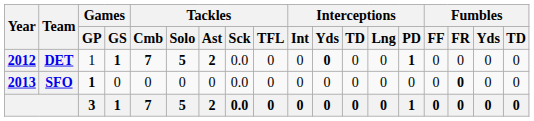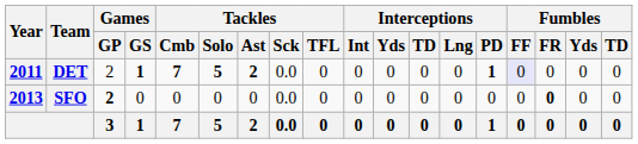 <table class="wikitable" style="text-align:center">
 <tr>
 <th rowspan="2">Year</th>
 <th rowspan="2">Team</th>
 <th colspan="2">Games</th>
 <th colspan="5">Tackles</th>
 <th colspan="5">Interceptions</th>
 <th colspan="4">Fumbles</th>
 </tr>
 <tr>
 <th>GP</th>
 <th>GS</th>
 <th>Cmb</th>
 <th>Solo</th>
 <th>Ast</th>
 <th>Sck</th>
 <th>TFL</th>
 <th>Int</th>
 <th>Yds</th>
 <th>TD</th>
 <th>Lng</th>
 <th>PD</th>
 <th>FF</th>
 <th>FR</th>
 <th>Yds</th>
 <th>TD</th>
 </tr>
 <tr>
-<th><a href='#'>2012</a></th>
+<th><a href='#'>2011</a></th>
 <th><a href='#'>DET</a></th>
-<td>1</td>
+<td>2</td>
 <td><strong>1</strong></td>
 <td><strong>7</strong></td>
 <td><strong>5</strong></td>
 <td><strong>2</strong></td>
 <td>0.0</td>
 <td>0</td>
 <td>0</td>
-<td><strong>0</strong></td>
+<td>0</td>
 <td>0</td>
 <td>0</td>
 <td><strong>1</strong></td>
-<td>0</td>
+<td style="background: lavender;">0</td>
 <td>0</td>
 <td>0</td>
 <td>0</td>
 </tr>
 <tr>
 <th><a href='#'>2013</a></th>
 <th><a href='#'>SFO</a></th>
-<td><strong>1</strong></td>
+<td><strong>2</strong></td>
 <td>0</td>
 <td>0</td>
 <td>0</td>
 <td>0</td>
 <td>0.0</td>
 <td>0</td>
 <td>0</td>
 <td>0</td>
 <td>0</td>
 <td>0</td>
 <td>0</td>
 <td>0</td>
 <td><strong>0</strong></td>
 <td>0</td>
 <td>0</td>
 </tr>
 <tr>
 <th colspan="2"></th>
 <th>3</th>
 <th>1</th>
 <th>7</th>
 <th>5</th>
 <th>2</th>
 <th>0.0</th>
 <th>0</th>
 <th>0</th>
 <th>0</th>
 <th>0</th>
 <th>0</th>
 <th>1</th>
 <th>0</th>
 <th>0</th>
 <th>0</th>
 <th>0</th>
 </tr>
 </table>
